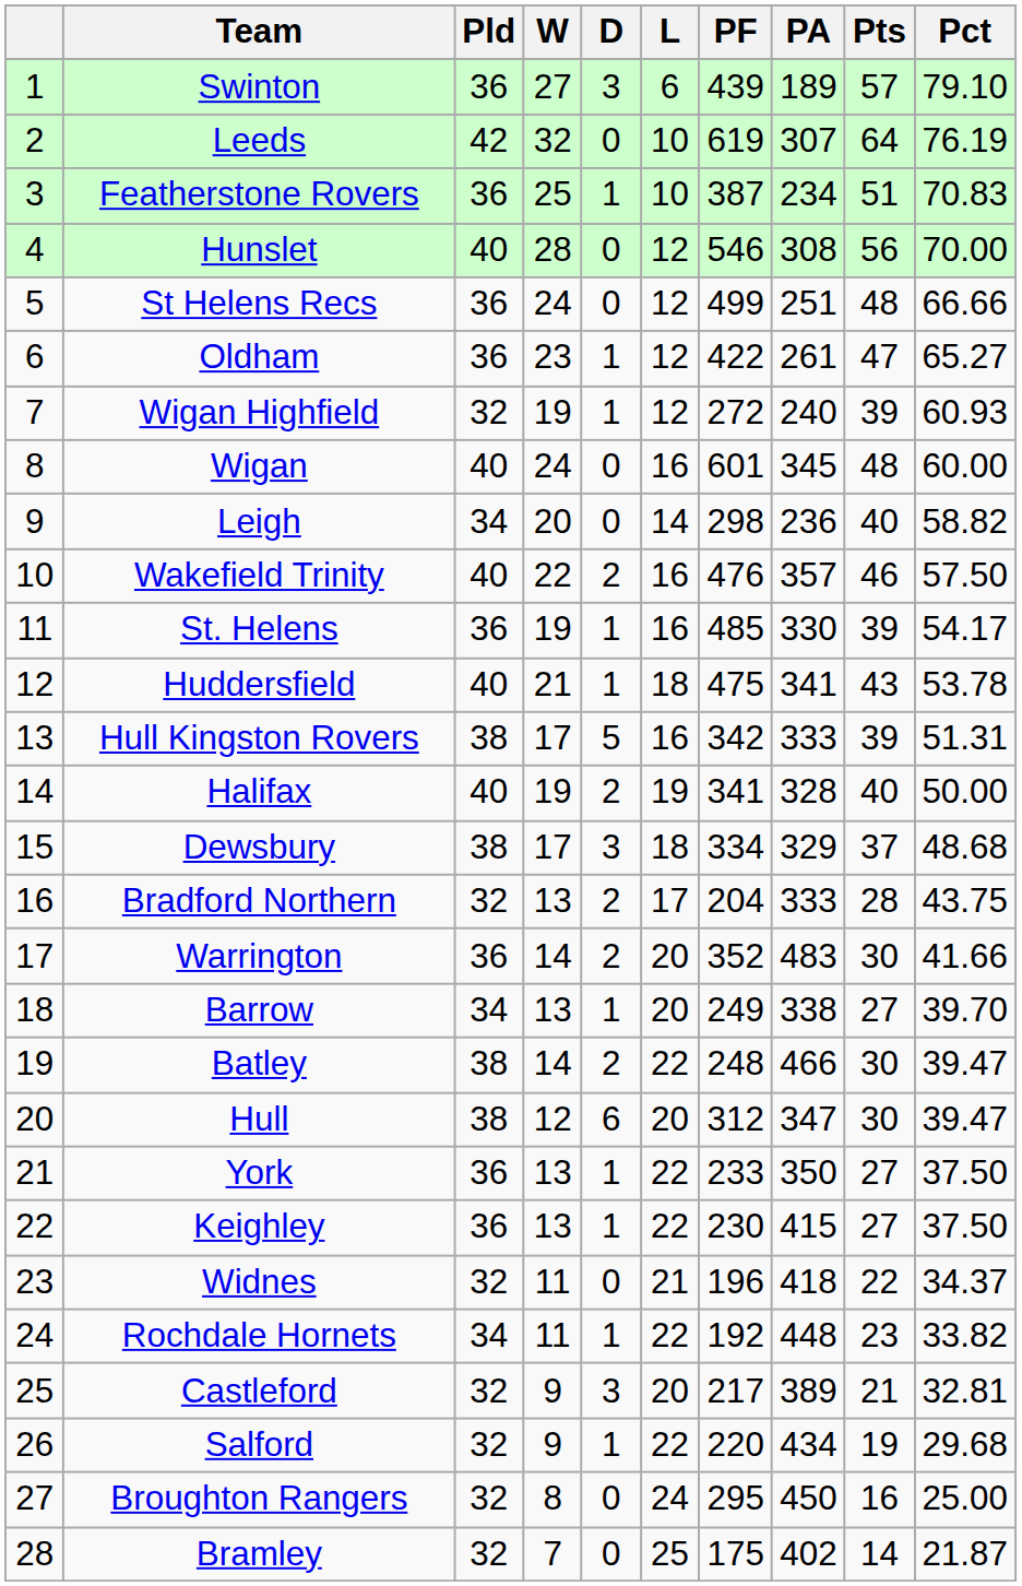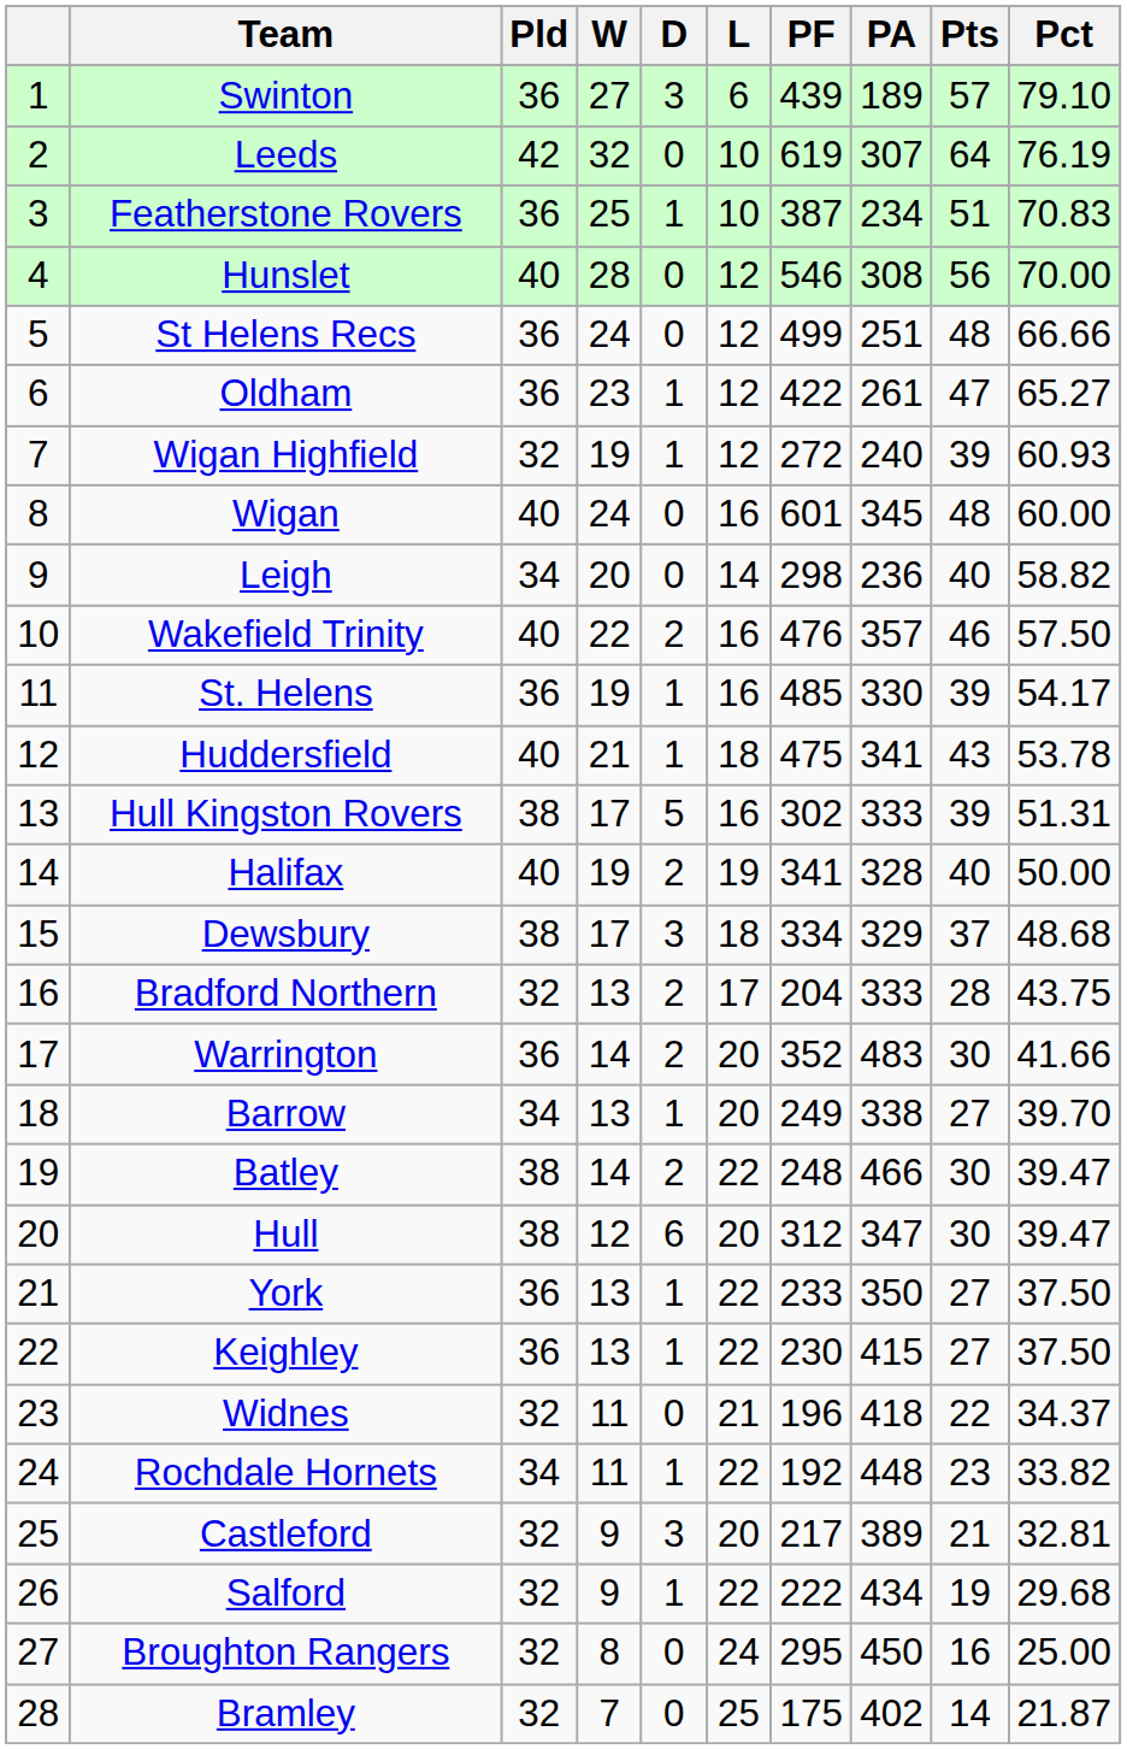 <table class="wikitable" style="text-align:center;">
 <tr>
 <th width=20 abbr="Position"></th>
 <th width=175>Team</th>
 <th width=20 abbr="Played">Pld</th>
 <th width=20 abbr="Won">W</th>
 <th width=20 abbr="Drawn">D</th>
 <th width=20 abbr="Lost">L</th>
 <th width=20 abbr="Points for">PF</th>
 <th width=20 abbr="Points against">PA</th>
 <th width=20 abbr="Points">Pts</th>
 <th width=20 abbr=”Win Percentage”>Pct</th>
 </tr>
 <tr>
 </tr>
 <tr align=center style="background:#ccffcc;color:">
 <td>1</td>
 <td><a href='#'>Swinton</a></td>
 <td>36</td>
 <td>27</td>
 <td>3</td>
 <td>6</td>
 <td>439</td>
 <td>189</td>
 <td>57</td>
 <td>79.10</td>
 </tr>
 <tr align=center style="background:#ccffcc;color:">
 <td>2</td>
 <td><a href='#'>Leeds</a></td>
 <td>42</td>
 <td>32</td>
 <td>0</td>
 <td>10</td>
 <td>619</td>
 <td>307</td>
 <td>64</td>
 <td>76.19</td>
 </tr>
 <tr align=center style="background:#ccffcc;color:">
 <td>3</td>
 <td><a href='#'>Featherstone Rovers</a></td>
 <td>36</td>
 <td>25</td>
 <td>1</td>
 <td>10</td>
 <td>387</td>
 <td>234</td>
 <td>51</td>
 <td>70.83</td>
 </tr>
 <tr align=center style="background:#ccffcc;color:">
 <td>4</td>
 <td><a href='#'>Hunslet</a></td>
 <td>40</td>
 <td>28</td>
 <td>0</td>
 <td>12</td>
 <td>546</td>
 <td>308</td>
 <td>56</td>
 <td>70.00</td>
 </tr>
 <tr align=center style="background:">
 <td>5</td>
 <td><a href='#'>St Helens Recs</a></td>
 <td>36</td>
 <td>24</td>
 <td>0</td>
 <td>12</td>
 <td>499</td>
 <td>251</td>
 <td>48</td>
 <td>66.66</td>
 </tr>
 <tr align=center style="background:">
 <td>6</td>
 <td><a href='#'>Oldham</a></td>
 <td>36</td>
 <td>23</td>
 <td>1</td>
 <td>12</td>
 <td>422</td>
 <td>261</td>
 <td>47</td>
 <td>65.27</td>
 </tr>
 <tr align=center style="background:">
 <td>7</td>
 <td><a href='#'>Wigan Highfield</a></td>
 <td>32</td>
 <td>19</td>
 <td>1</td>
 <td>12</td>
 <td>272</td>
 <td>240</td>
 <td>39</td>
 <td>60.93</td>
 </tr>
 <tr align=center style="background:">
 <td>8</td>
 <td><a href='#'>Wigan</a></td>
 <td>40</td>
 <td>24</td>
 <td>0</td>
 <td>16</td>
 <td>601</td>
 <td>345</td>
 <td>48</td>
 <td>60.00</td>
 </tr>
 <tr align=center style="background:">
 <td>9</td>
 <td><a href='#'>Leigh</a></td>
 <td>34</td>
 <td>20</td>
 <td>0</td>
 <td>14</td>
 <td>298</td>
 <td>236</td>
 <td>40</td>
 <td>58.82</td>
 </tr>
 <tr align=center style="background:">
 <td>10</td>
 <td><a href='#'>Wakefield Trinity</a></td>
 <td>40</td>
 <td>22</td>
 <td>2</td>
 <td>16</td>
 <td>476</td>
 <td>357</td>
 <td>46</td>
 <td>57.50</td>
 </tr>
 <tr align=center style="background:">
 <td>11</td>
 <td><a href='#'>St. Helens</a></td>
 <td>36</td>
 <td>19</td>
 <td>1</td>
 <td>16</td>
 <td>485</td>
 <td>330</td>
 <td>39</td>
 <td>54.17</td>
 </tr>
 <tr align=center style="background:">
 <td>12</td>
 <td><a href='#'>Huddersfield</a></td>
 <td>40</td>
 <td>21</td>
 <td>1</td>
 <td>18</td>
 <td>475</td>
 <td>341</td>
 <td>43</td>
 <td>53.78</td>
 </tr>
 <tr align=center style="background:">
 <td>13</td>
 <td><a href='#'>Hull Kingston Rovers</a></td>
 <td>38</td>
 <td>17</td>
 <td>5</td>
 <td>16</td>
-<td>342</td>
+<td>302</td>
 <td>333</td>
 <td>39</td>
 <td>51.31</td>
 </tr>
 <tr align=center style="background:">
 <td>14</td>
 <td><a href='#'>Halifax</a></td>
 <td>40</td>
 <td>19</td>
 <td>2</td>
 <td>19</td>
 <td>341</td>
 <td>328</td>
 <td>40</td>
 <td>50.00</td>
 </tr>
 <tr align=center style="background:">
 <td>15</td>
 <td><a href='#'>Dewsbury</a></td>
 <td>38</td>
 <td>17</td>
 <td>3</td>
 <td>18</td>
 <td>334</td>
 <td>329</td>
 <td>37</td>
 <td>48.68</td>
 </tr>
 <tr align=center style="background:">
 <td>16</td>
 <td><a href='#'>Bradford Northern</a></td>
 <td>32</td>
 <td>13</td>
 <td>2</td>
 <td>17</td>
 <td>204</td>
 <td>333</td>
 <td>28</td>
 <td>43.75</td>
 </tr>
 <tr align=center style="background:">
 <td>17</td>
 <td><a href='#'>Warrington</a></td>
 <td>36</td>
 <td>14</td>
 <td>2</td>
 <td>20</td>
 <td>352</td>
 <td>483</td>
 <td>30</td>
 <td>41.66</td>
 </tr>
 <tr align=center style="background:">
 <td>18</td>
 <td><a href='#'>Barrow</a></td>
 <td>34</td>
 <td>13</td>
 <td>1</td>
 <td>20</td>
 <td>249</td>
 <td>338</td>
 <td>27</td>
 <td>39.70</td>
 </tr>
 <tr align=center style="background:">
 <td>19</td>
 <td><a href='#'>Batley</a></td>
 <td>38</td>
 <td>14</td>
 <td>2</td>
 <td>22</td>
 <td>248</td>
 <td>466</td>
 <td>30</td>
 <td>39.47</td>
 </tr>
 <tr align=center style="background:">
 <td>20</td>
 <td><a href='#'>Hull</a></td>
 <td>38</td>
 <td>12</td>
 <td>6</td>
 <td>20</td>
 <td>312</td>
 <td>347</td>
 <td>30</td>
 <td>39.47</td>
 </tr>
 <tr align=center style="background:">
 <td>21</td>
 <td><a href='#'>York</a></td>
 <td>36</td>
 <td>13</td>
 <td>1</td>
 <td>22</td>
 <td>233</td>
 <td>350</td>
 <td>27</td>
 <td>37.50</td>
 </tr>
 <tr align=center style="background:">
 <td>22</td>
 <td><a href='#'>Keighley</a></td>
 <td>36</td>
 <td>13</td>
 <td>1</td>
 <td>22</td>
 <td>230</td>
 <td>415</td>
 <td>27</td>
 <td>37.50</td>
 </tr>
 <tr align=center style="background:">
 <td>23</td>
 <td><a href='#'>Widnes</a></td>
 <td>32</td>
 <td>11</td>
 <td>0</td>
 <td>21</td>
 <td>196</td>
 <td>418</td>
 <td>22</td>
 <td>34.37</td>
 </tr>
 <tr align=center style="background:">
 <td>24</td>
 <td><a href='#'>Rochdale Hornets</a></td>
 <td>34</td>
 <td>11</td>
 <td>1</td>
 <td>22</td>
 <td>192</td>
 <td>448</td>
 <td>23</td>
 <td>33.82</td>
 </tr>
 <tr align=center style="background:">
 <td>25</td>
 <td><a href='#'>Castleford</a></td>
 <td>32</td>
 <td>9</td>
 <td>3</td>
 <td>20</td>
 <td>217</td>
 <td>389</td>
 <td>21</td>
 <td>32.81</td>
 </tr>
 <tr align=center style="background:">
 <td>26</td>
 <td><a href='#'>Salford</a></td>
 <td>32</td>
 <td>9</td>
 <td>1</td>
 <td>22</td>
-<td>220</td>
+<td>222</td>
 <td>434</td>
 <td>19</td>
 <td>29.68</td>
 </tr>
 <tr align=center style="background:">
 <td>27</td>
 <td><a href='#'>Broughton Rangers</a></td>
 <td>32</td>
 <td>8</td>
 <td>0</td>
 <td>24</td>
 <td>295</td>
 <td>450</td>
 <td>16</td>
 <td>25.00</td>
 </tr>
 <tr align=center style="background:">
 <td>28</td>
 <td><a href='#'>Bramley</a></td>
 <td>32</td>
 <td>7</td>
 <td>0</td>
 <td>25</td>
 <td>175</td>
 <td>402</td>
 <td>14</td>
 <td>21.87</td>
 </tr>
 <tr>
 </tr>
 </table>
